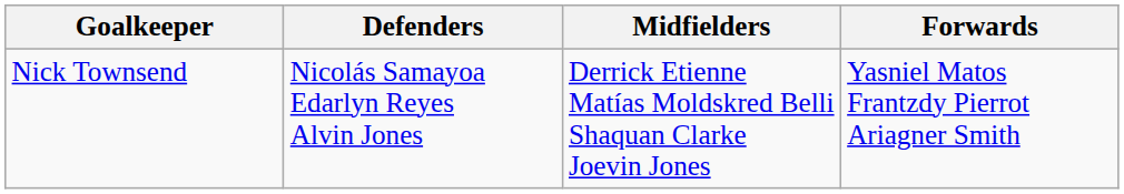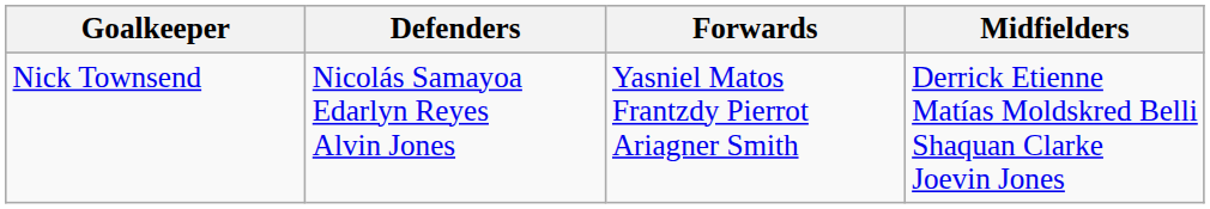 <table class="wikitable">
 <tr>
 <th style="width:25%;">Goalkeeper</th>
 <th style="width:25%;">Defenders</th>
+<th style="width:25%;">Forwards</th>
 <th style="width:25%;">Midfielders</th>
-<th style="width:25%;">Forwards</th>
 </tr>
 <tr style="vertical-align:top;">
 <td> <a href='#'>Nick Townsend</a></td>
 <td> <a href='#'>Nicolás Samayoa</a><br> <a href='#'>Edarlyn Reyes</a><br> <a href='#'>Alvin Jones</a></td>
+<td> <a href='#'>Yasniel Matos</a><br> <a href='#'>Frantzdy Pierrot</a><br> <a href='#'>Ariagner Smith</a></td>
 <td> <a href='#'>Derrick Etienne</a><br> <a href='#'>Matías Moldskred Belli</a><br> <a href='#'>Shaquan Clarke</a><br> <a href='#'>Joevin Jones</a></td>
-<td> <a href='#'>Yasniel Matos</a><br> <a href='#'>Frantzdy Pierrot</a><br> <a href='#'>Ariagner Smith</a></td>
 </tr>
 </table>
